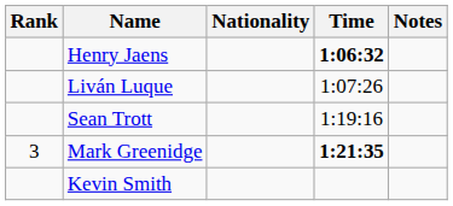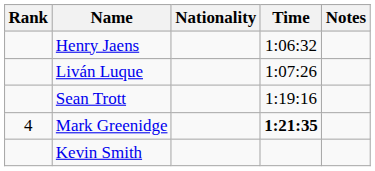 <table class="wikitable sortable" style="text-align:center">
 <tr>
 <th>Rank</th>
 <th>Name</th>
 <th>Nationality</th>
 <th>Time</th>
 <th>Notes</th>
 </tr>
 <tr>
 <td></td>
 <td align=left><a href='#'>Henry Jaens</a></td>
 <td align=left></td>
-<td><strong>1:06:32</strong></td>
+<td>1:06:32</td>
 <td></td>
 </tr>
 <tr>
 <td></td>
 <td align=left><a href='#'>Liván Luque</a></td>
 <td align=left></td>
 <td>1:07:26</td>
 <td></td>
 </tr>
 <tr>
 <td></td>
 <td align=left><a href='#'>Sean Trott</a></td>
 <td align=left></td>
 <td>1:19:16</td>
 <td></td>
 </tr>
 <tr>
-<td>3</td>
+<td>4</td>
 <td align=left><a href='#'>Mark Greenidge</a></td>
 <td align=left></td>
 <td><strong>1:21:35</strong></td>
 <td></td>
 </tr>
 <tr>
 <td></td>
 <td align=left><a href='#'>Kevin Smith</a></td>
 <td align=left></td>
 <td></td>
 <td></td>
 </tr>
 </table>
